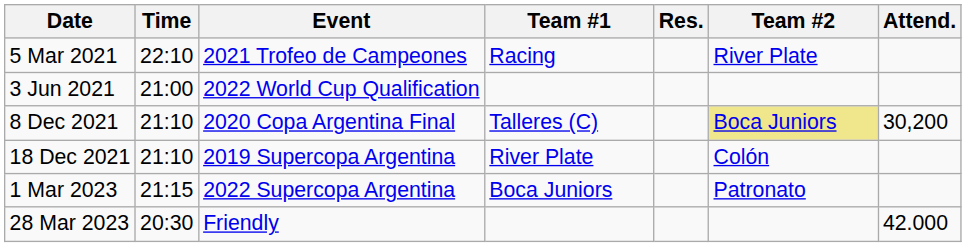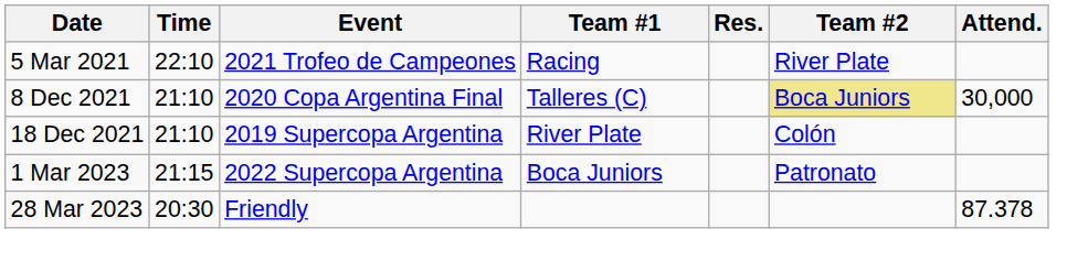 <table class="wikitable"  style="text-align:left; width:;">
 <tr>
 <th>Date</th>
 <th>Time <br></th>
 <th>Event</th>
 <th width=120px>Team #1</th>
 <th>Res.</th>
 <th width=120px>Team #2</th>
 <th>Attend.</th>
 </tr>
 <tr>
 <td>5 Mar 2021</td>
 <td>22:10</td>
 <td><a href='#'>2021 Trofeo de Campeones</a></td>
 <td> <a href='#'>Racing</a></td>
 <td></td>
 <td> <a href='#'>River Plate</a></td>
 <td></td>
 </tr>
 <tr>
-<td>3 Jun 2021</td>
-<td>21:00</td>
-<td><a href='#'>2022 World Cup Qualification</a></td>
-<td></td>
-<td></td>
-<td></td>
-<td></td>
-</tr>
-<tr>
 <td>8 Dec 2021</td>
 <td>21:10</td>
 <td><a href='#'>2020 Copa Argentina Final</a></td>
 <td> <a href='#'>Talleres (C)</a></td>
 <td></td>
 <td style="background: khaki;"> <a href='#'>Boca Juniors</a></td>
-<td>30,200</td>
+<td>30,000</td>
 </tr>
 <tr>
 <td>18 Dec 2021</td>
 <td>21:10</td>
 <td><a href='#'>2019 Supercopa Argentina</a></td>
 <td> <a href='#'>River Plate</a></td>
 <td></td>
 <td> <a href='#'>Colón</a></td>
 <td></td>
 </tr>
 <tr>
 <td>1 Mar 2023</td>
 <td>21:15</td>
 <td><a href='#'>2022 Supercopa Argentina</a></td>
 <td> <a href='#'>Boca Juniors</a></td>
 <td></td>
 <td> <a href='#'>Patronato</a></td>
 </tr>
 <tr>
 <td>28 Mar 2023</td>
 <td>20:30</td>
 <td><a href='#'>Friendly</a></td>
 <td></td>
 <td></td>
 <td></td>
-<td>42.000</td>
+<td>87.378</td>
 </tr>
 </table>
